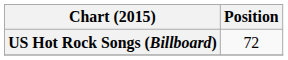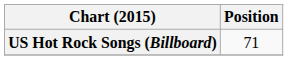 <table class="wikitable sortable plainrowheaders">
 <tr>
 <th scope="col">Chart (2015)</th>
 <th scope="col">Position</th>
 </tr>
 <tr>
 <th scope="row">US Hot Rock Songs (<em>Billboard</em>)</th>
-<td style="text-align:center;">72</td>
+<td style="text-align:center;">71</td>
 </tr>
 <tr>
 </tr>
 </table>
